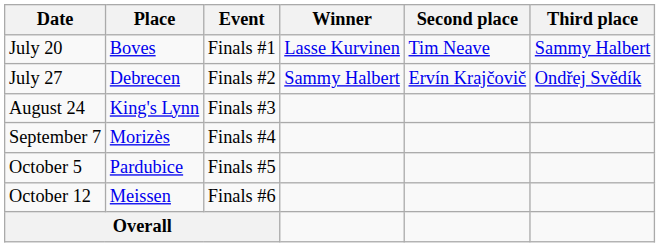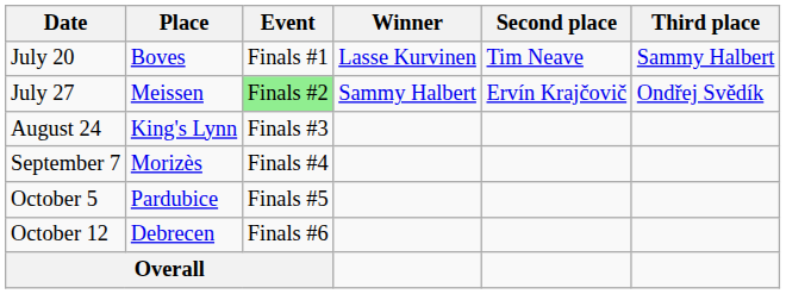 <table class=wikitable style="font-size:14px">
 <tr>
 <th>Date</th>
 <th>Place</th>
 <th>Event</th>
 <th>Winner</th>
 <th>Second place</th>
 <th>Third place</th>
 </tr>
 <tr>
 <td>July 20</td>
 <td> <a href='#'>Boves</a></td>
 <td>Finals #1</td>
 <td> <a href='#'>Lasse Kurvinen</a></td>
 <td> <a href='#'>Tim Neave</a></td>
 <td> <a href='#'>Sammy Halbert</a></td>
 </tr>
 <tr>
 <td>July 27</td>
-<td> <a href='#'>Debrecen</a></td>
-<td>Finals #2</td>
+<td> <a href='#'>Meissen</a></td>
+<td style="background: lightgreen;">Finals #2</td>
 <td> <a href='#'>Sammy Halbert</a></td>
 <td> <a href='#'>Ervín Krajčovič</a></td>
 <td> <a href='#'>Ondřej Svědík</a></td>
 </tr>
 <tr>
 <td>August 24</td>
 <td> <a href='#'>King's Lynn</a></td>
 <td>Finals #3</td>
 <td></td>
 <td></td>
 <td></td>
 </tr>
 <tr>
 <td>September 7</td>
 <td> <a href='#'>Morizès</a></td>
 <td>Finals #4</td>
 <td></td>
 <td></td>
 <td></td>
 </tr>
 <tr>
 <td>October 5</td>
 <td> <a href='#'>Pardubice</a></td>
 <td>Finals #5</td>
 <td></td>
 <td></td>
 <td></td>
 </tr>
 <tr>
 <td>October 12</td>
-<td> <a href='#'>Meissen</a></td>
+<td> <a href='#'>Debrecen</a></td>
 <td>Finals #6</td>
 <td></td>
 <td></td>
 <td></td>
 </tr>
 <tr>
 <th colspan=3><strong>Overall</strong></th>
 <td></td>
 <td></td>
 <td></td>
 </tr>
 </table>
